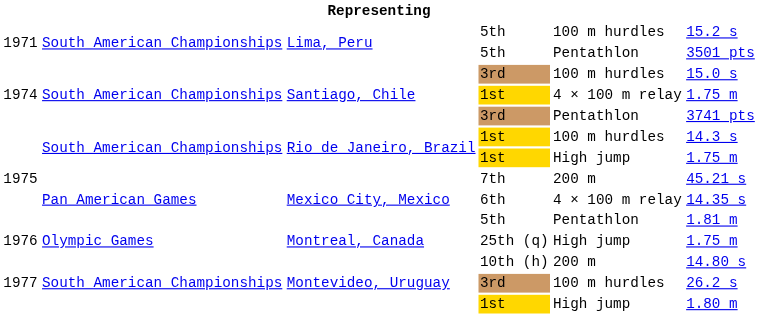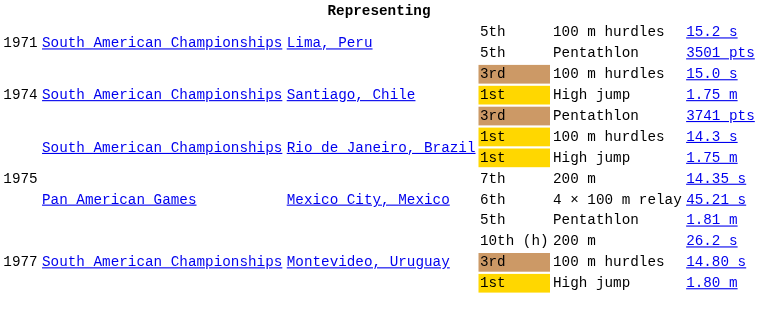 <table>
 <tr>
 <th colspan="6">Representing </th>
 </tr>
 <tr>
 <td rowspan=2>1971</td>
 <td rowspan=2><a href='#'>South American Championships</a></td>
 <td rowspan=2><a href='#'>Lima, Peru</a></td>
 <td>5th</td>
 <td>100 m hurdles</td>
 <td><a href='#'>15.2 s</a></td>
 </tr>
 <tr>
 <td>5th</td>
 <td>Pentathlon</td>
 <td><a href='#'>3501 pts</a></td>
 </tr>
 <tr>
 <td rowspan=3>1974</td>
 <td rowspan=3><a href='#'>South American Championships</a></td>
 <td rowspan=3><a href='#'>Santiago, Chile</a></td>
 <td bgcolor=cc9966>3rd</td>
 <td>100 m hurdles</td>
 <td><a href='#'>15.0 s</a></td>
 </tr>
 <tr>
 <td bgcolor=gold>1st</td>
-<td>4 × 100 m relay</td>
+<td>High jump</td>
 <td><a href='#'>1.75 m</a></td>
 </tr>
 <tr>
 <td bgcolor=cc9966>3rd</td>
 <td>Pentathlon</td>
 <td><a href='#'>3741 pts</a></td>
 </tr>
 <tr>
 <td rowspan=5>1975</td>
 <td rowspan=2><a href='#'>South American Championships</a></td>
 <td rowspan=2><a href='#'>Rio de Janeiro, Brazil</a></td>
 <td bgcolor=gold>1st</td>
 <td>100 m hurdles</td>
 <td><a href='#'>14.3 s</a></td>
 </tr>
 <tr>
 <td bgcolor=gold>1st</td>
 <td>High jump</td>
 <td><a href='#'>1.75 m</a></td>
 </tr>
 <tr>
 <td rowspan=3><a href='#'>Pan American Games</a></td>
 <td rowspan=3><a href='#'>Mexico City, Mexico</a></td>
 <td>7th</td>
 <td>200 m</td>
-<td><a href='#'>45.21 s</a></td>
+<td><a href='#'>14.35 s</a></td>
 </tr>
 <tr>
 <td>6th</td>
 <td>4 × 100 m relay</td>
-<td><a href='#'>14.35 s</a></td>
+<td><a href='#'>45.21 s</a></td>
 </tr>
 <tr>
 <td>5th</td>
 <td>Pentathlon</td>
 <td><a href='#'>1.81 m</a></td>
 </tr>
 <tr>
-<td>1976</td>
-<td><a href='#'>Olympic Games</a></td>
-<td><a href='#'>Montreal, Canada</a></td>
-<td>25th (q)</td>
-<td>High jump</td>
-<td><a href='#'>1.75 m</a></td>
-</tr>
-<tr>
 <td rowspan=3>1977</td>
 <td rowspan=3><a href='#'>South American Championships</a></td>
 <td rowspan=3><a href='#'>Montevideo, Uruguay</a></td>
 <td>10th (h)</td>
 <td>200 m</td>
-<td><a href='#'>14.80 s</a></td>
+<td><a href='#'>26.2 s</a></td>
 </tr>
 <tr>
 <td bgcolor=cc9966>3rd</td>
 <td>100 m hurdles</td>
-<td><a href='#'>26.2 s</a></td>
+<td><a href='#'>14.80 s</a></td>
 </tr>
 <tr>
 <td bgcolor=gold>1st</td>
 <td>High jump</td>
 <td><a href='#'>1.80 m</a></td>
 </tr>
 </table>
